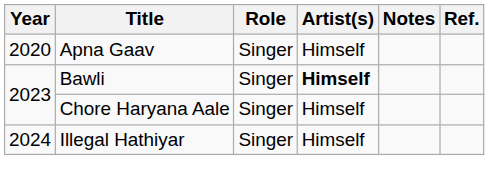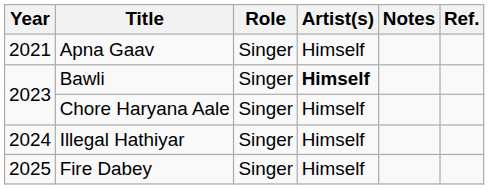 <table class="wikitable sortable">
 <tr>
 <th>Year</th>
 <th>Title</th>
 <th>Role</th>
 <th>Artist(s)</th>
 <th>Notes</th>
 <th>Ref.</th>
 </tr>
 <tr>
-<td>2020</td>
+<td>2021</td>
 <td>Apna Gaav</td>
 <td>Singer</td>
 <td>Himself</td>
 <td></td>
 <td></td>
 </tr>
 <tr>
 <td rowspan= "2">2023</td>
 <td>Bawli</td>
 <td>Singer</td>
 <td><strong>Himself</strong></td>
 <td></td>
 <td></td>
 </tr>
 <tr>
 <td>Chore Haryana Aale</td>
 <td>Singer</td>
 <td>Himself</td>
 <td></td>
 <td></td>
 </tr>
 <tr>
 <td>2024</td>
 <td>Illegal Hathiyar</td>
 <td>Singer</td>
 <td>Himself</td>
 <td></td>
 <td></td>
 </tr>
+<tr>
+<td>2025</td>
+<td>Fire Dabey</td>
+<td>Singer</td>
+<td>Himself</td>
+<td></td>
+<td></td>
+</tr>
 </table>
